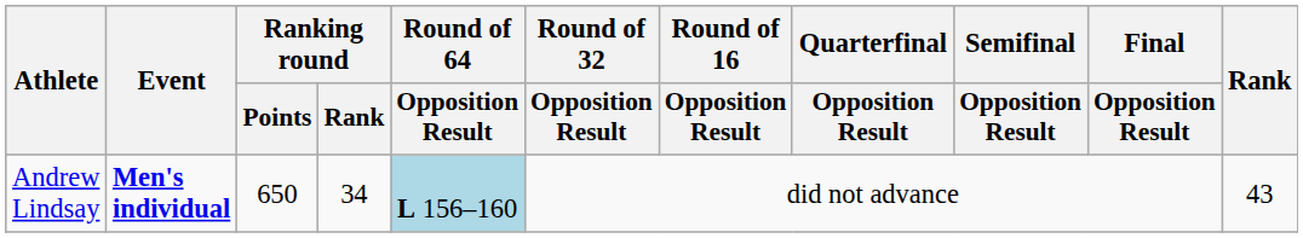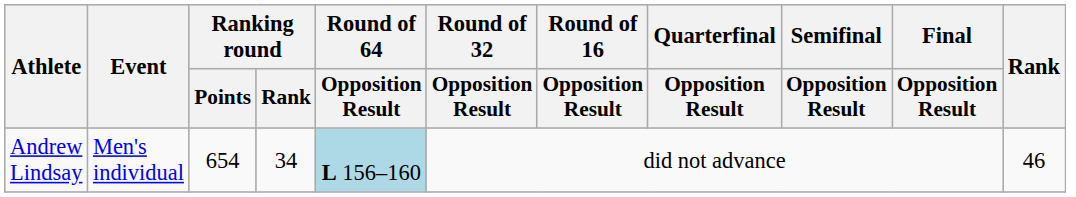 <table class="wikitable" style="font-size:90%;text-align:center;">
 <tr>
 <th rowspan=2>Athlete</th>
 <th rowspan=2>Event</th>
 <th colspan=2>Ranking round</th>
 <th>Round of 64</th>
 <th>Round of 32</th>
 <th>Round of 16</th>
 <th>Quarterfinal</th>
 <th>Semifinal</th>
 <th>Final</th>
 <th rowspan=2>Rank</th>
 </tr>
 <tr style="font-size:95%">
 <th>Points</th>
 <th>Rank</th>
 <th>Opposition<br>Result</th>
 <th>Opposition<br>Result</th>
 <th>Opposition<br>Result</th>
 <th>Opposition<br>Result</th>
 <th>Opposition<br>Result</th>
 <th>Opposition<br>Result</th>
 </tr>
 <tr>
 <td align=left><a href='#'>Andrew Lindsay</a></td>
-<td align=left><strong><a href='#'>Men's individual</a></strong></td>
-<td>650</td>
+<td align=left><a href='#'>Men's individual</a></td>
+<td>654</td>
 <td>34</td>
 <td style="background: lightblue;"><br><strong>L</strong> 156–160</td>
 <td colspan=5>did not advance</td>
-<td>43</td>
+<td>46</td>
 </tr>
 </table>
